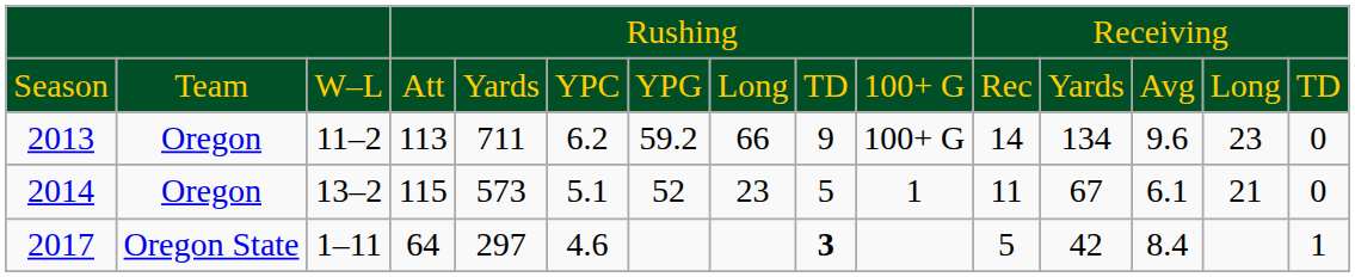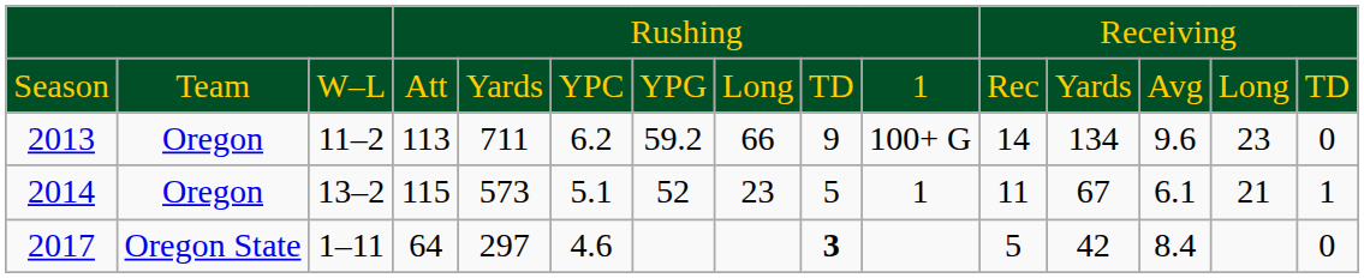 <table class="wikitable">
 <tr align="center" style="background:#004F27;color:#FFCC00;">
 <td colspan="3"> </td>
 <td colspan="7">Rushing</td>
 <td colspan="5">Receiving</td>
 </tr>
 <tr align="center" style="background:#004F27;color:#FFCC00;">
 <td>Season</td>
 <td>Team</td>
 <td>W–L</td>
 <td>Att</td>
 <td>Yards</td>
 <td>YPC</td>
 <td>YPG</td>
 <td>Long</td>
 <td>TD</td>
-<td>100+ G</td>
+<td>1</td>
 <td>Rec</td>
 <td>Yards</td>
 <td>Avg</td>
 <td>Long</td>
 <td>TD</td>
 </tr>
 <tr align="center" bgcolor="">
 <td><a href='#'>2013</a></td>
 <td><a href='#'>Oregon</a></td>
 <td>11–2</td>
 <td>113</td>
 <td>711</td>
 <td>6.2</td>
 <td>59.2</td>
 <td>66</td>
 <td>9</td>
 <td>100+ G</td>
 <td>14</td>
 <td>134</td>
 <td>9.6</td>
 <td>23</td>
 <td>0</td>
 </tr>
 <tr align="center" bgcolor="">
 <td><a href='#'>2014</a></td>
 <td><a href='#'>Oregon</a></td>
 <td>13–2</td>
 <td>115</td>
 <td>573</td>
 <td>5.1</td>
 <td>52</td>
 <td>23</td>
 <td>5</td>
 <td>1</td>
 <td>11</td>
 <td>67</td>
 <td>6.1</td>
 <td>21</td>
-<td>0</td>
+<td>1</td>
 </tr>
 <tr align="center" bgcolor="">
 <td><a href='#'>2017</a></td>
 <td><a href='#'>Oregon State</a></td>
 <td>1–11</td>
 <td>64</td>
 <td>297</td>
 <td>4.6</td>
 <td></td>
 <td></td>
 <td><strong>3</strong></td>
 <td></td>
 <td>5</td>
 <td>42</td>
 <td>8.4</td>
 <td></td>
-<td>1</td>
+<td>0</td>
 </tr>
 </table>
